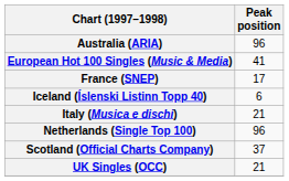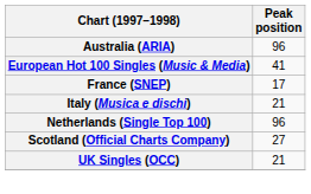 <table class="wikitable sortable plainrowheaders" style="text-align:center">
 <tr>
 <th scope="col">Chart (1997–1998)</th>
 <th scope="col">Peak<br>position</th>
 </tr>
 <tr>
 <th scope="row">Australia (<a href='#'>ARIA</a>)</th>
 <td>96</td>
 </tr>
 <tr>
 <th scope="row"><a href='#'>European Hot 100 Singles</a> (<em><a href='#'>Music & Media</a></em>)</th>
 <td>41</td>
 </tr>
 <tr>
 <th scope="row">France (<a href='#'>SNEP</a>)</th>
 <td>17</td>
 </tr>
 <tr>
-<th scope="row">Iceland (<a href='#'>Íslenski Listinn Topp 40</a>)</th>
-<td>6</td>
-</tr>
-<tr>
 <th scope="row">Italy (<em><a href='#'>Musica e dischi</a></em>)</th>
 <td>21</td>
 </tr>
 <tr>
 <th scope="row">Netherlands (<a href='#'>Single Top 100</a>)</th>
 <td>96</td>
 </tr>
 <tr>
 <th scope="row">Scotland (<a href='#'>Official Charts Company</a>)</th>
-<td>37</td>
+<td>27</td>
 </tr>
 <tr>
 <th scope="row"><a href='#'>UK Singles</a> (<a href='#'>OCC</a>)</th>
 <td>21</td>
 </tr>
 <tr>
 </tr>
 </table>
